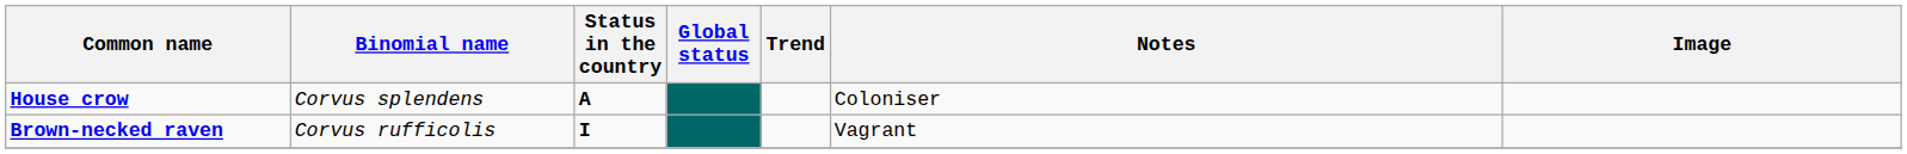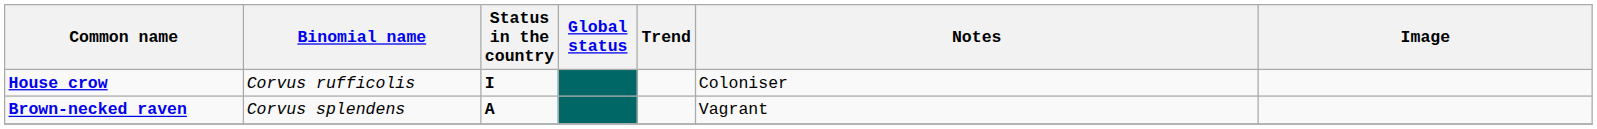 <table class="wikitable sortable">
 <tr>
 <th width="15%">Common name</th>
 <th width="15%"><a href='#'>Binomial name</a></th>
 <th width="1%">Status in the country</th>
 <th width="5%"><a href='#'>Global status</a></th>
 <th width="1%">Trend</th>
 <th class="unsortable">Notes</th>
 <th class="unsortable">Image</th>
 </tr>
 <tr>
 <td><strong><a href='#'>House crow</a></strong></td>
-<td><em>Corvus splendens</em></td>
-<td><strong>A</strong></td>
+<td><em>Corvus rufficolis</em></td>
+<td><strong>I</strong></td>
 <td align=center style="background: #006666"></td>
 <td align=center></td>
 <td>Coloniser</td>
 <td></td>
 </tr>
 <tr>
 <td><strong><a href='#'>Brown-necked raven</a></strong></td>
-<td><em>Corvus rufficolis</em></td>
-<td><strong>I</strong></td>
+<td><em>Corvus splendens</em></td>
+<td><strong>A</strong></td>
 <td align=center style="background: #006666"></td>
 <td align=center></td>
 <td>Vagrant</td>
 <td></td>
 </tr>
 <tr>
 </tr>
 </table>
